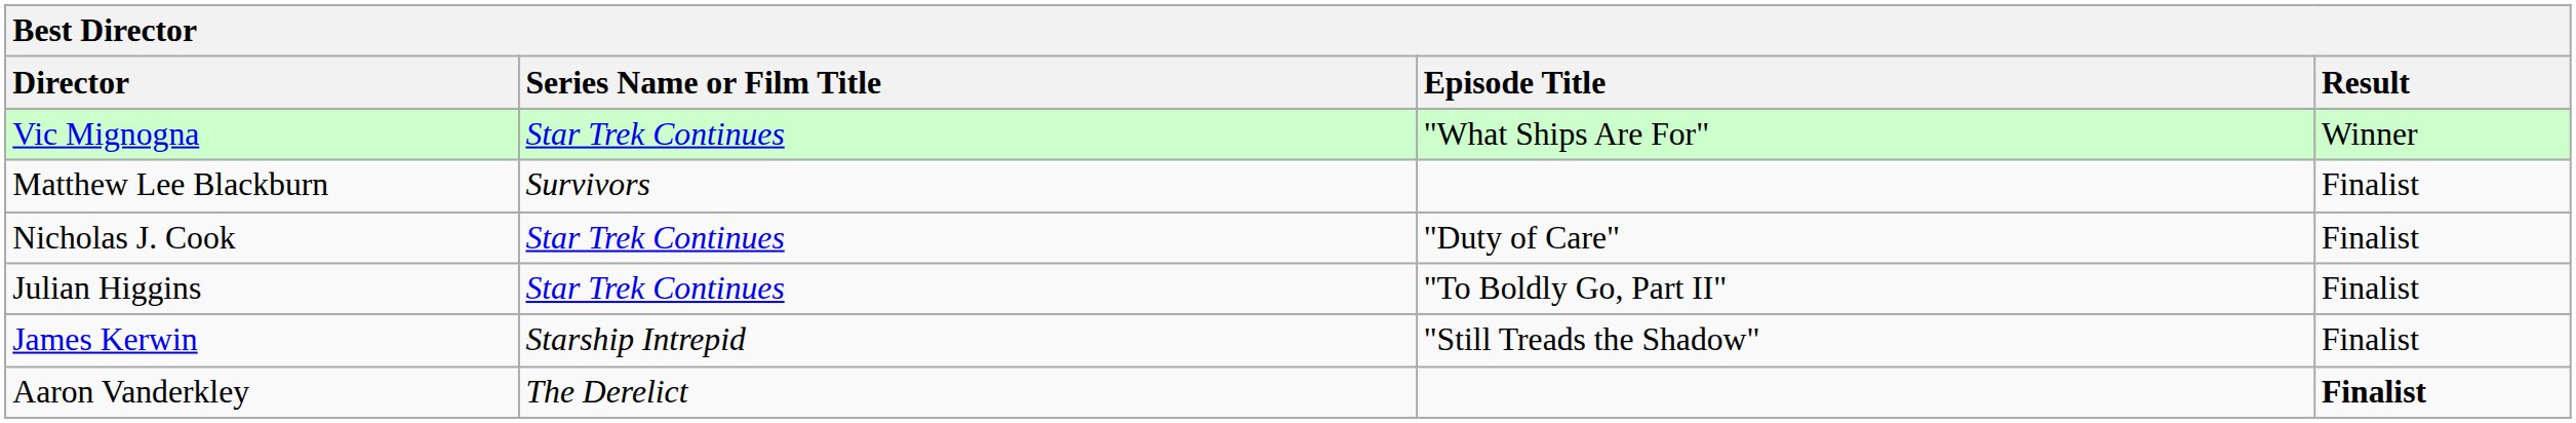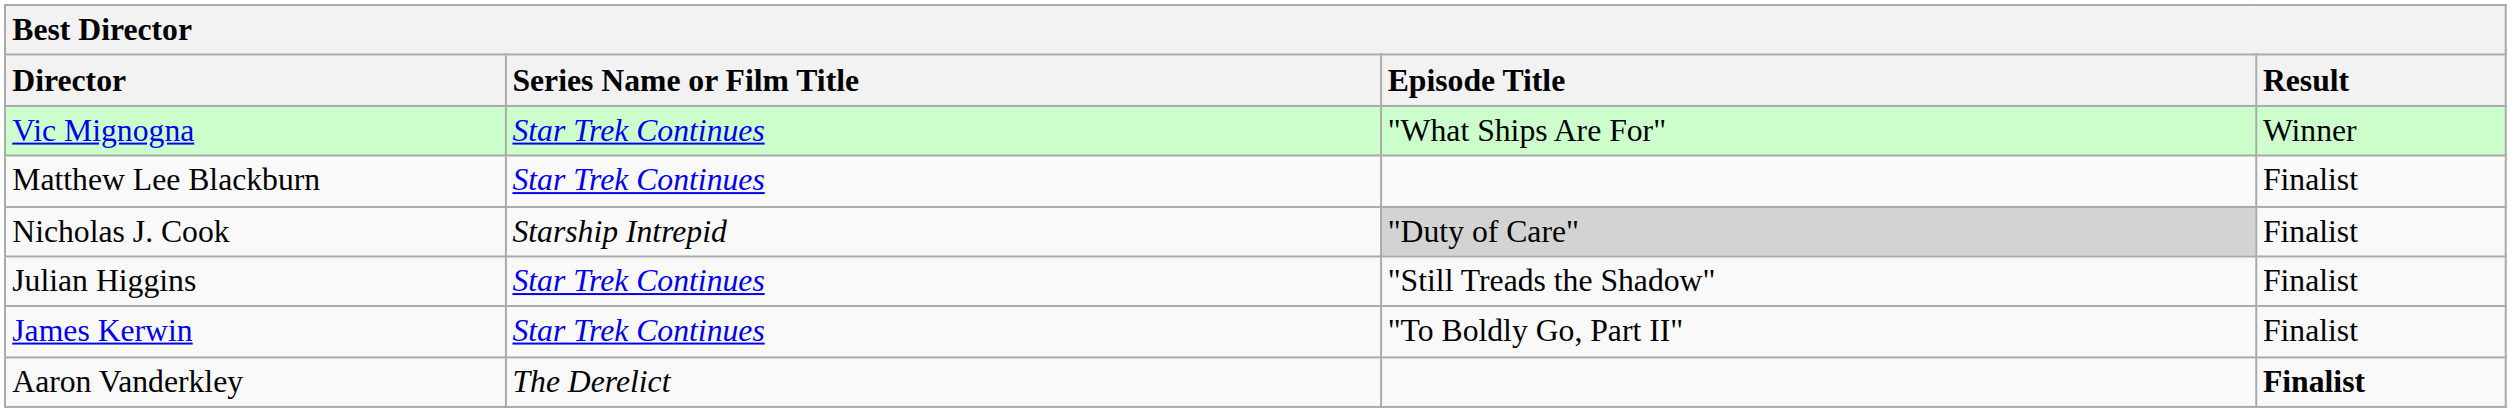 <table class="wikitable" width=100%>
 <tr>
 <th colspan="5" ! style="text-align:left;">Best Director</th>
 </tr>
 <tr>
 <th style="text-align:left; width: 20%;"><strong>Director</strong></th>
 <th style="text-align:left; width: 35%;"><strong>Series Name or Film Title</strong></th>
 <th style="text-align:left; width: 35%;"><strong>Episode Title</strong></th>
 <th style="text-align:left; width: 10%;"><strong>Result</strong></th>
 </tr>
 <tr style="background-color:#ccffcc;">
 <td><a href='#'>Vic Mignogna</a></td>
 <td><em><a href='#'>Star Trek Continues</a></em></td>
 <td>"What Ships Are For"</td>
 <td>Winner</td>
 </tr>
 <tr>
 <td>Matthew Lee Blackburn</td>
-<td><em>Survivors</em></td>
+<td><em><a href='#'>Star Trek Continues</a></em></td>
 <td></td>
 <td>Finalist</td>
 </tr>
 <tr>
 <td>Nicholas J. Cook</td>
-<td><em><a href='#'>Star Trek Continues</a></em></td>
-<td>"Duty of Care"</td>
+<td><em>Starship Intrepid</em></td>
+<td style="background: lightgrey;">"Duty of Care"</td>
 <td>Finalist</td>
 </tr>
 <tr>
 <td>Julian Higgins</td>
 <td><em><a href='#'>Star Trek Continues</a></em></td>
-<td>"To Boldly Go, Part II"</td>
+<td>"Still Treads the Shadow"</td>
 <td>Finalist</td>
 </tr>
 <tr>
 <td><a href='#'>James Kerwin</a></td>
-<td><em>Starship Intrepid</em></td>
-<td>"Still Treads the Shadow"</td>
+<td><em><a href='#'>Star Trek Continues</a></em></td>
+<td>"To Boldly Go, Part II"</td>
 <td>Finalist</td>
 </tr>
 <tr>
 <td>Aaron Vanderkley</td>
 <td><em>The Derelict</em></td>
 <td></td>
 <td><strong>Finalist</strong></td>
 </tr>
 </table>
